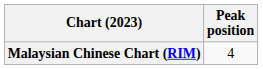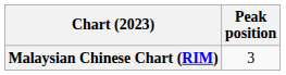 <table class="wikitable plainrowheaders" style="text-align:center">
 <tr>
 <th scope="col">Chart (2023)</th>
 <th scope="col">Peak<br>position</th>
 </tr>
 <tr>
 <th scope="row">Malaysian Chinese Chart (<a href='#'>RIM</a>)</th>
-<td>4</td>
+<td>3</td>
 </tr>
 </table>
